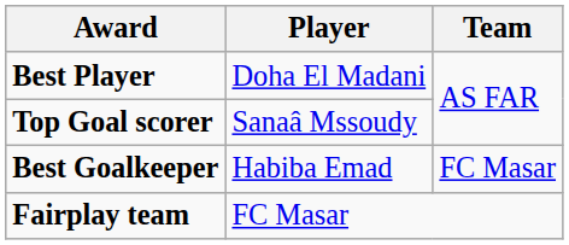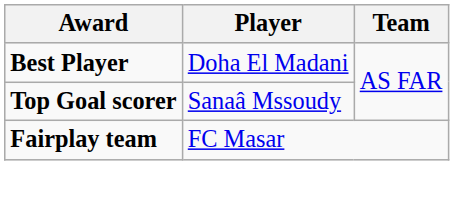 <table class="wikitable">
 <tr>
 <th>Award</th>
 <th>Player</th>
 <th>Team</th>
 </tr>
 <tr>
 <td><strong>Best Player</strong></td>
 <td align="left"> <a href='#'>Doha El Madani</a></td>
 <td align="left" rowspan=2> <a href='#'>AS FAR</a></td>
 </tr>
 <tr>
 <td><strong>Top Goal scorer</strong></td>
 <td align="left"> <a href='#'>Sanaâ Mssoudy</a></td>
 </tr>
 <tr>
-<td><strong>Best Goalkeeper</strong></td>
-<td align="left"> <a href='#'>Habiba Emad</a></td>
-<td align="left"> <a href='#'>FC Masar</a></td>
-</tr>
-<tr>
 <td><strong>Fairplay team</strong></td>
 <td align="left" colspan=2> <a href='#'>FC Masar</a></td>
 </tr>
 </table>
